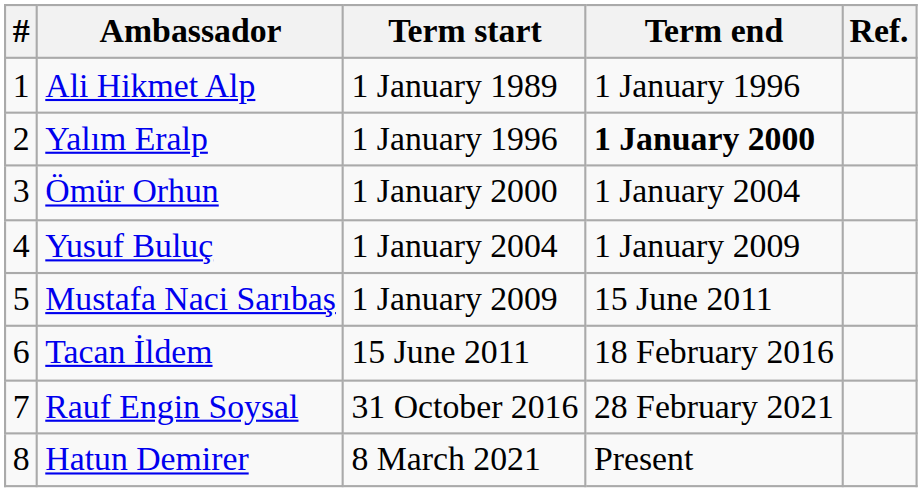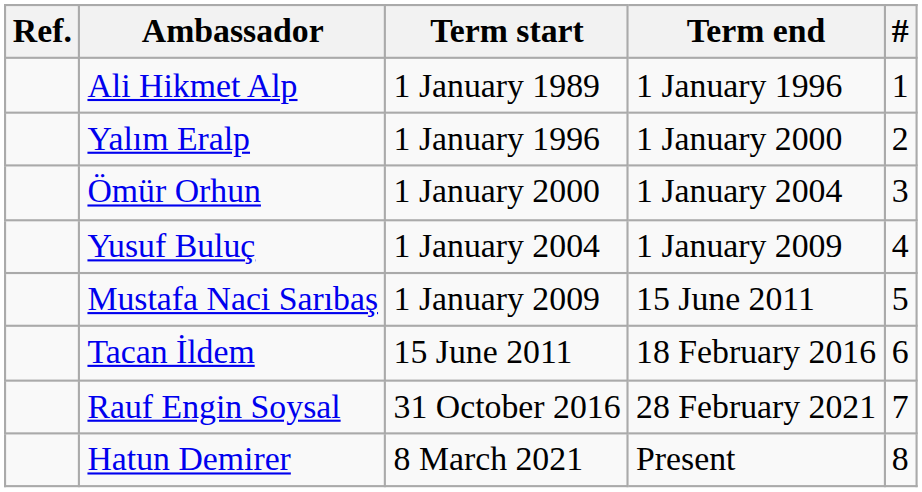 <table class="wikitable">
 <tr>
-<th>#</th>
+<th>Ref.</th>
 <th>Ambassador</th>
 <th>Term start</th>
 <th>Term end</th>
-<th>Ref.</th>
+<th>#</th>
 </tr>
 <tr>
-<td>1</td>
+<td></td>
 <td><a href='#'>Ali Hikmet Alp</a></td>
 <td>1 January 1989</td>
 <td>1 January 1996</td>
-<td></td>
+<td>1</td>
 </tr>
 <tr>
-<td>2</td>
+<td></td>
 <td><a href='#'>Yalım Eralp</a></td>
 <td>1 January 1996</td>
-<td><strong>1 January 2000</strong></td>
-<td></td>
+<td>1 January 2000</td>
+<td>2</td>
 </tr>
 <tr>
-<td>3</td>
+<td></td>
 <td><a href='#'>Ömür Orhun</a></td>
 <td>1 January 2000</td>
 <td>1 January 2004</td>
-<td></td>
+<td>3</td>
 </tr>
 <tr>
-<td>4</td>
+<td></td>
 <td><a href='#'>Yusuf Buluç</a></td>
 <td>1 January 2004</td>
 <td>1 January 2009</td>
-<td></td>
+<td>4</td>
 </tr>
 <tr>
-<td>5</td>
+<td></td>
 <td><a href='#'>Mustafa Naci Sarıbaş</a></td>
 <td>1 January 2009</td>
 <td>15 June 2011</td>
-<td></td>
+<td>5</td>
 </tr>
 <tr>
-<td>6</td>
+<td></td>
 <td><a href='#'>Tacan İldem</a></td>
 <td>15 June 2011</td>
 <td>18 February 2016</td>
-<td></td>
+<td>6</td>
 </tr>
 <tr>
-<td>7</td>
+<td></td>
 <td><a href='#'>Rauf Engin Soysal</a></td>
 <td>31 October 2016</td>
 <td>28 February 2021</td>
-<td></td>
+<td>7</td>
 </tr>
 <tr>
-<td>8</td>
+<td></td>
 <td><a href='#'>Hatun Demirer</a></td>
 <td>8 March 2021</td>
 <td>Present</td>
-<td></td>
+<td>8</td>
 </tr>
 </table>
